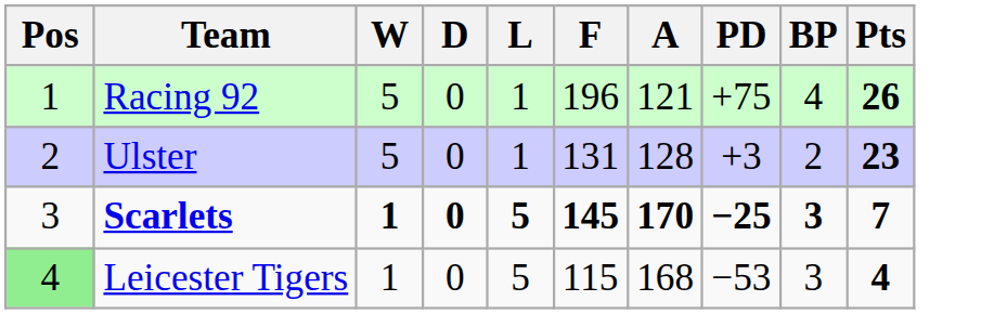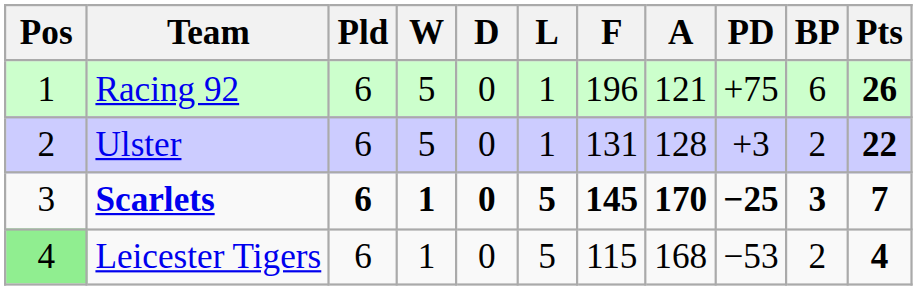 <table class="wikitable" style="text-align:center">
 <tr>
 <th width="30">Pos</th>
 <th>Team</th>
+<th width="20">Pld</th>
 <th width="20">W</th>
 <th width="20">D</th>
 <th width="20">L</th>
 <th width="20">F</th>
 <th width="20">A</th>
 <th width="20">PD</th>
 <th width="20">BP</th>
 <th width="20">Pts</th>
 </tr>
 <tr style="background-color:#ccffcc">
 <td>1</td>
 <td align=left> <a href='#'>Racing 92</a></td>
+<td>6</td>
 <td>5</td>
 <td>0</td>
 <td>1</td>
 <td>196</td>
 <td>121</td>
 <td>+75</td>
-<td>4</td>
+<td>6</td>
 <td><strong>26</strong></td>
 </tr>
 <tr style="background-color:#ccccff">
 <td>2</td>
 <td align=left> <a href='#'>Ulster</a></td>
+<td>6</td>
 <td>5</td>
 <td>0</td>
 <td>1</td>
 <td>131</td>
 <td>128</td>
 <td>+3</td>
 <td>2</td>
-<td><strong>23</strong></td>
+<td><strong>22</strong></td>
 </tr>
 <tr>
 <td>3</td>
 <td align=left> <strong><a href='#'>Scarlets</a></strong></td>
+<td><strong>6</strong></td>
 <td><strong>1</strong></td>
 <td><strong>0</strong></td>
 <td><strong>5</strong></td>
 <td><strong>145</strong></td>
 <td><strong>170</strong></td>
 <td><strong>−25</strong></td>
 <td><strong>3</strong></td>
 <td><strong>7</strong></td>
 </tr>
 <tr>
 <td style="background: lightgreen;">4</td>
 <td align=left> <a href='#'>Leicester Tigers</a></td>
+<td>6</td>
 <td>1</td>
 <td>0</td>
 <td>5</td>
 <td>115</td>
 <td>168</td>
 <td>−53</td>
-<td>3</td>
+<td>2</td>
 <td><strong>4</strong></td>
 </tr>
 </table>
